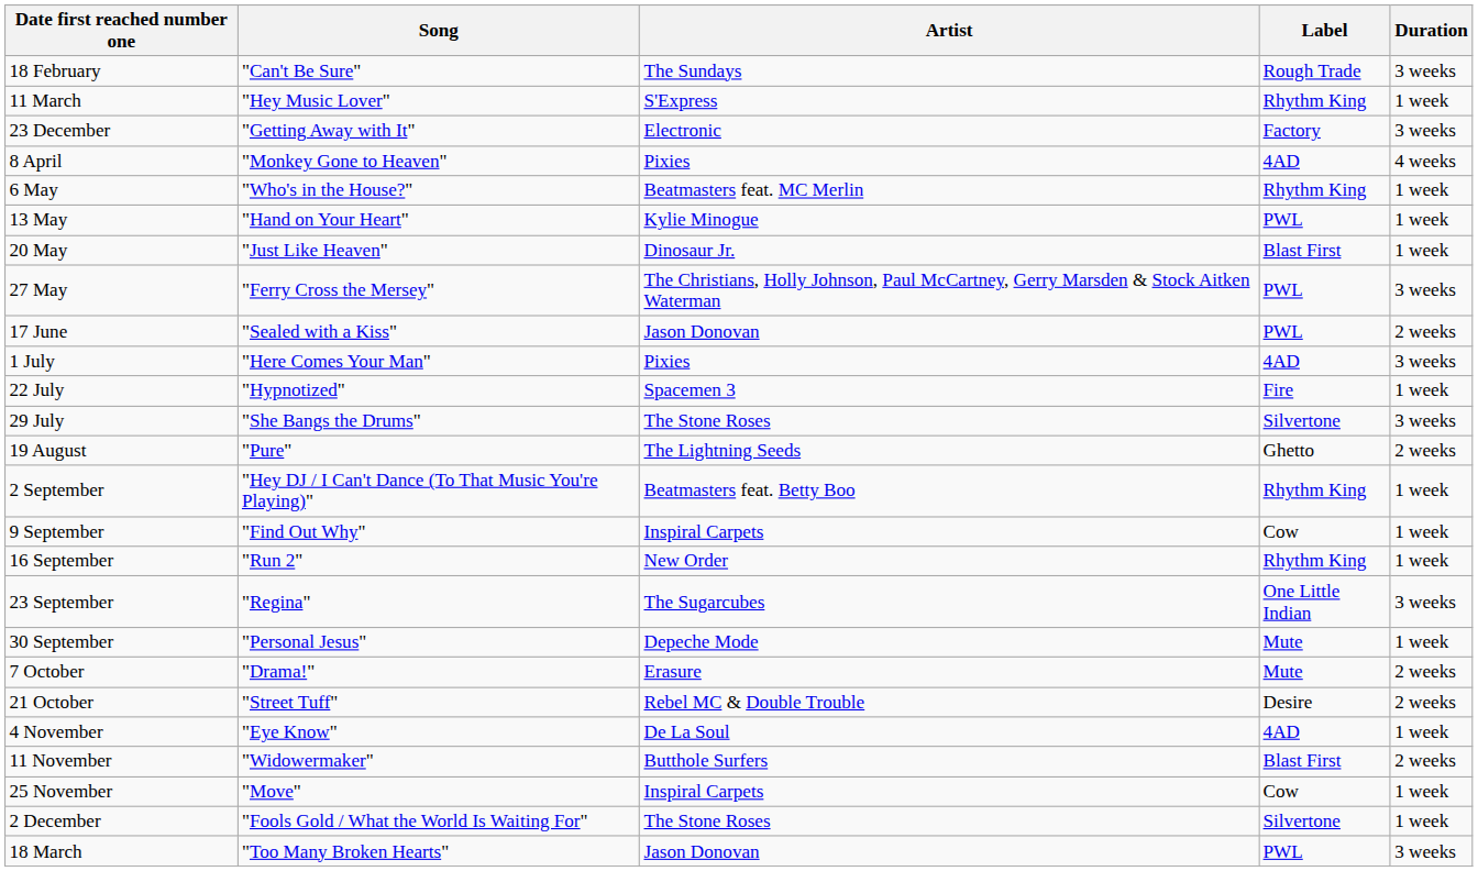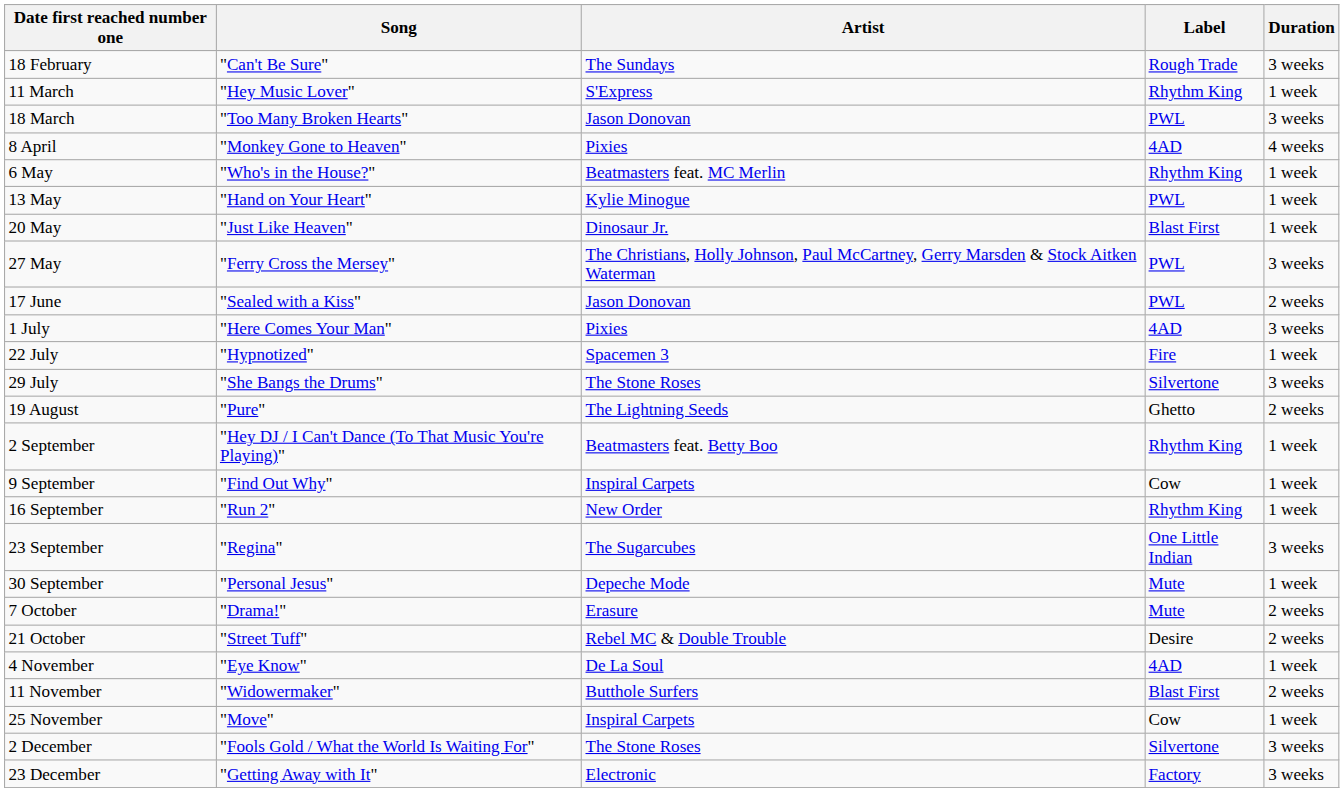 <table class=wikitable>
 <tr>
 <th>Date first reached number one</th>
 <th>Song</th>
 <th>Artist</th>
 <th>Label</th>
 <th>Duration</th>
 </tr>
 <tr>
 <td>18 February</td>
 <td>"<a href='#'>Can't Be Sure</a>"</td>
 <td><a href='#'>The Sundays</a></td>
 <td><a href='#'>Rough Trade</a></td>
 <td>3 weeks</td>
 </tr>
 <tr>
 <td>11 March</td>
 <td>"<a href='#'>Hey Music Lover</a>"</td>
 <td><a href='#'>S'Express</a></td>
 <td><a href='#'>Rhythm King</a></td>
 <td>1 week</td>
 </tr>
 <tr>
-<td>23 December</td>
-<td>"<a href='#'>Getting Away with It</a>"</td>
-<td><a href='#'>Electronic</a></td>
-<td><a href='#'>Factory</a></td>
+<td>18 March</td>
+<td>"<a href='#'>Too Many Broken Hearts</a>"</td>
+<td><a href='#'>Jason Donovan</a></td>
+<td><a href='#'>PWL</a></td>
 <td>3 weeks</td>
 </tr>
 <tr>
 <td>8 April</td>
 <td>"<a href='#'>Monkey Gone to Heaven</a>"</td>
 <td><a href='#'>Pixies</a></td>
 <td><a href='#'>4AD</a></td>
 <td>4 weeks</td>
 </tr>
 <tr>
 <td>6 May</td>
 <td>"<a href='#'>Who's in the House?</a>"</td>
 <td><a href='#'>Beatmasters</a> feat. <a href='#'>MC Merlin</a></td>
 <td><a href='#'>Rhythm King</a></td>
 <td>1 week</td>
 </tr>
 <tr>
 <td>13 May</td>
 <td>"<a href='#'>Hand on Your Heart</a>"</td>
 <td><a href='#'>Kylie Minogue</a></td>
 <td><a href='#'>PWL</a></td>
 <td>1 week</td>
 </tr>
 <tr>
 <td>20 May</td>
 <td>"<a href='#'>Just Like Heaven</a>"</td>
 <td><a href='#'>Dinosaur Jr.</a></td>
 <td><a href='#'>Blast First</a></td>
 <td>1 week</td>
 </tr>
 <tr>
 <td>27 May</td>
 <td>"<a href='#'>Ferry Cross the Mersey</a>"</td>
 <td><a href='#'>The Christians</a>, <a href='#'>Holly Johnson</a>, <a href='#'>Paul McCartney</a>, <a href='#'>Gerry Marsden</a> & <a href='#'>Stock Aitken Waterman</a></td>
 <td><a href='#'>PWL</a></td>
 <td>3 weeks</td>
 </tr>
 <tr>
 <td>17 June</td>
 <td>"<a href='#'>Sealed with a Kiss</a>"</td>
 <td><a href='#'>Jason Donovan</a></td>
 <td><a href='#'>PWL</a></td>
 <td>2 weeks</td>
 </tr>
 <tr>
 <td>1 July</td>
 <td>"<a href='#'>Here Comes Your Man</a>"</td>
 <td><a href='#'>Pixies</a></td>
 <td><a href='#'>4AD</a></td>
 <td>3 weeks</td>
 </tr>
 <tr>
 <td>22 July</td>
 <td>"<a href='#'>Hypnotized</a>"</td>
 <td><a href='#'>Spacemen 3</a></td>
 <td><a href='#'>Fire</a></td>
 <td>1 week</td>
 </tr>
 <tr>
 <td>29 July</td>
 <td>"<a href='#'>She Bangs the Drums</a>"</td>
 <td><a href='#'>The Stone Roses</a></td>
 <td><a href='#'>Silvertone</a></td>
 <td>3 weeks</td>
 </tr>
 <tr>
 <td>19 August</td>
 <td>"<a href='#'>Pure</a>"</td>
 <td><a href='#'>The Lightning Seeds</a></td>
 <td>Ghetto</td>
 <td>2 weeks</td>
 </tr>
 <tr>
 <td>2 September</td>
 <td>"<a href='#'>Hey DJ / I Can't Dance (To That Music You're Playing)</a>"</td>
 <td><a href='#'>Beatmasters</a> feat. <a href='#'>Betty Boo</a></td>
 <td><a href='#'>Rhythm King</a></td>
 <td>1 week</td>
 </tr>
 <tr>
 <td>9 September</td>
 <td>"<a href='#'>Find Out Why</a>"</td>
 <td><a href='#'>Inspiral Carpets</a></td>
 <td>Cow</td>
 <td>1 week</td>
 </tr>
 <tr>
 <td>16 September</td>
 <td>"<a href='#'>Run 2</a>"</td>
 <td><a href='#'>New Order</a></td>
 <td><a href='#'>Rhythm King</a></td>
 <td>1 week</td>
 </tr>
 <tr>
 <td>23 September</td>
 <td>"<a href='#'>Regina</a>"</td>
 <td><a href='#'>The Sugarcubes</a></td>
 <td><a href='#'>One Little Indian</a></td>
 <td>3 weeks</td>
 </tr>
 <tr>
 <td>30 September</td>
 <td>"<a href='#'>Personal Jesus</a>"</td>
 <td><a href='#'>Depeche Mode</a></td>
 <td><a href='#'>Mute</a></td>
 <td>1 week</td>
 </tr>
 <tr>
 <td>7 October</td>
 <td>"<a href='#'>Drama!</a>"</td>
 <td><a href='#'>Erasure</a></td>
 <td><a href='#'>Mute</a></td>
 <td>2 weeks</td>
 </tr>
 <tr>
 <td>21 October</td>
 <td>"<a href='#'>Street Tuff</a>"</td>
 <td><a href='#'>Rebel MC</a> & <a href='#'>Double Trouble</a></td>
 <td>Desire</td>
 <td>2 weeks</td>
 </tr>
 <tr>
 <td>4 November</td>
 <td>"<a href='#'>Eye Know</a>"</td>
 <td><a href='#'>De La Soul</a></td>
 <td><a href='#'>4AD</a></td>
 <td>1 week</td>
 </tr>
 <tr>
 <td>11 November</td>
 <td>"<a href='#'>Widowermaker</a>"</td>
 <td><a href='#'>Butthole Surfers</a></td>
 <td><a href='#'>Blast First</a></td>
 <td>2 weeks</td>
 </tr>
 <tr>
 <td>25 November</td>
 <td>"<a href='#'>Move</a>"</td>
 <td><a href='#'>Inspiral Carpets</a></td>
 <td>Cow</td>
 <td>1 week</td>
 </tr>
 <tr>
 <td>2 December</td>
 <td>"<a href='#'>Fools Gold / What the World Is Waiting For</a>"</td>
 <td><a href='#'>The Stone Roses</a></td>
 <td><a href='#'>Silvertone</a></td>
-<td>1 week</td>
+<td>3 weeks</td>
 </tr>
 <tr>
-<td>18 March</td>
-<td>"<a href='#'>Too Many Broken Hearts</a>"</td>
-<td><a href='#'>Jason Donovan</a></td>
-<td><a href='#'>PWL</a></td>
+<td>23 December</td>
+<td>"<a href='#'>Getting Away with It</a>"</td>
+<td><a href='#'>Electronic</a></td>
+<td><a href='#'>Factory</a></td>
 <td>3 weeks</td>
 </tr>
 <tr>
 </tr>
 </table>
